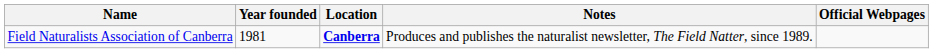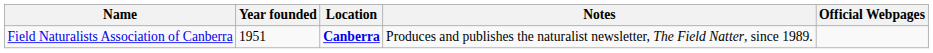 <table class="wikitable sortable">
 <tr>
 <th>Name</th>
 <th>Year founded</th>
 <th>Location</th>
 <th>Notes</th>
 <th>Official Webpages</th>
 </tr>
 <tr>
 <td><a href='#'>Field Naturalists Association of Canberra</a></td>
-<td>1981</td>
+<td>1951</td>
 <td><strong><a href='#'>Canberra</a></strong></td>
 <td>Produces and publishes the naturalist newsletter, <em>The Field Natter</em>, since 1989.</td>
 <td></td>
 </tr>
 </table>
